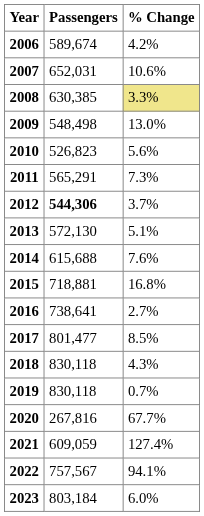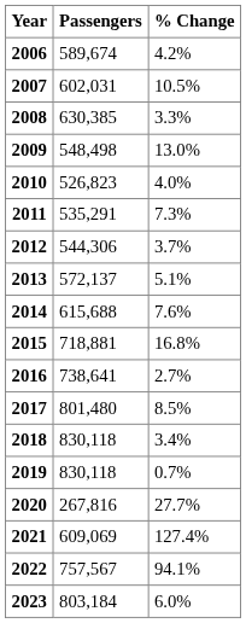 <table class="toccolours sortable" border="1" cellpadding="5" style="border-collapse:collapse">
 <tr>
 <th>Year</th>
 <th>Passengers</th>
 <th>% Change</th>
 </tr>
 <tr>
 <th>2006</th>
 <td>589,674</td>
 <td>4.2%</td>
 </tr>
 <tr>
 <th>2007</th>
-<td>652,031</td>
-<td>10.6%</td>
+<td>602,031</td>
+<td>10.5%</td>
 </tr>
 <tr>
 <th>2008</th>
 <td>630,385</td>
-<td style="background: khaki;">3.3%</td>
+<td>3.3%</td>
 </tr>
 <tr>
 <th>2009</th>
 <td>548,498</td>
 <td>13.0%</td>
 </tr>
 <tr>
 <th>2010</th>
 <td>526,823</td>
-<td>5.6%</td>
+<td>4.0%</td>
 </tr>
 <tr>
 <th>2011</th>
-<td>565,291</td>
+<td>535,291</td>
 <td>7.3%</td>
 </tr>
 <tr>
 <th>2012</th>
-<td><strong>544,306</strong></td>
+<td>544,306</td>
 <td>3.7%</td>
 </tr>
 <tr>
 <th>2013</th>
-<td>572,130</td>
+<td>572,137</td>
 <td>5.1%</td>
 </tr>
 <tr>
 <th>2014</th>
 <td>615,688</td>
 <td>7.6%</td>
 </tr>
 <tr>
 <th>2015</th>
 <td>718,881</td>
 <td>16.8%</td>
 </tr>
 <tr>
 <th>2016</th>
 <td>738,641</td>
 <td>2.7%</td>
 </tr>
 <tr>
 <th>2017</th>
-<td>801,477</td>
+<td>801,480</td>
 <td>8.5%</td>
 </tr>
 <tr>
 <th>2018</th>
 <td>830,118</td>
-<td>4.3%</td>
+<td>3.4%</td>
 </tr>
 <tr>
 <th>2019</th>
 <td>830,118</td>
 <td>0.7%</td>
 </tr>
 <tr>
 <th>2020</th>
 <td>267,816</td>
-<td>67.7%</td>
+<td>27.7%</td>
 </tr>
 <tr>
 <th>2021</th>
-<td>609,059</td>
+<td>609,069</td>
 <td>127.4%</td>
 </tr>
 <tr>
 <th>2022</th>
 <td>757,567</td>
 <td>94.1%</td>
 </tr>
 <tr>
 <th>2023</th>
 <td>803,184</td>
 <td>6.0%</td>
 </tr>
 </table>
